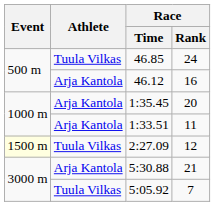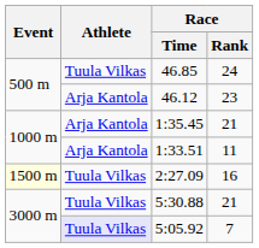 <table class="wikitable" border="1" style="font-size:90%">
 <tr>
 <th rowspan=2>Event</th>
 <th rowspan=2>Athlete</th>
 <th colspan=2>Race</th>
 </tr>
 <tr>
 <th>Time</th>
 <th>Rank</th>
 </tr>
 <tr>
 <td rowspan=2>500 m</td>
 <td><a href='#'>Tuula Vilkas</a></td>
 <td align=center>46.85</td>
 <td align=center>24</td>
 </tr>
 <tr>
 <td><a href='#'>Arja Kantola</a></td>
 <td align=center>46.12</td>
-<td align=center>16</td>
+<td align=center>23</td>
 </tr>
 <tr>
 <td rowspan=2>1000 m</td>
 <td><a href='#'>Arja Kantola</a></td>
 <td align=center>1:35.45</td>
-<td align=center>20</td>
+<td align=center>21</td>
 </tr>
 <tr>
 <td><a href='#'>Arja Kantola</a></td>
 <td align=center>1:33.51</td>
 <td align=center>11</td>
 </tr>
 <tr>
 <td style="background: lightyellow;">1500 m</td>
 <td><a href='#'>Tuula Vilkas</a></td>
 <td align=center>2:27.09</td>
-<td align=center>12</td>
+<td align=center>16</td>
 </tr>
 <tr>
 <td rowspan=2>3000 m</td>
-<td><a href='#'>Arja Kantola</a></td>
+<td><a href='#'>Tuula Vilkas</a></td>
 <td align=center>5:30.88</td>
 <td align=center>21</td>
 </tr>
 <tr>
-<td><a href='#'>Tuula Vilkas</a></td>
+<td style="background: lavender;"><a href='#'>Tuula Vilkas</a></td>
 <td align=center>5:05.92</td>
 <td align=center>7</td>
 </tr>
 </table>
